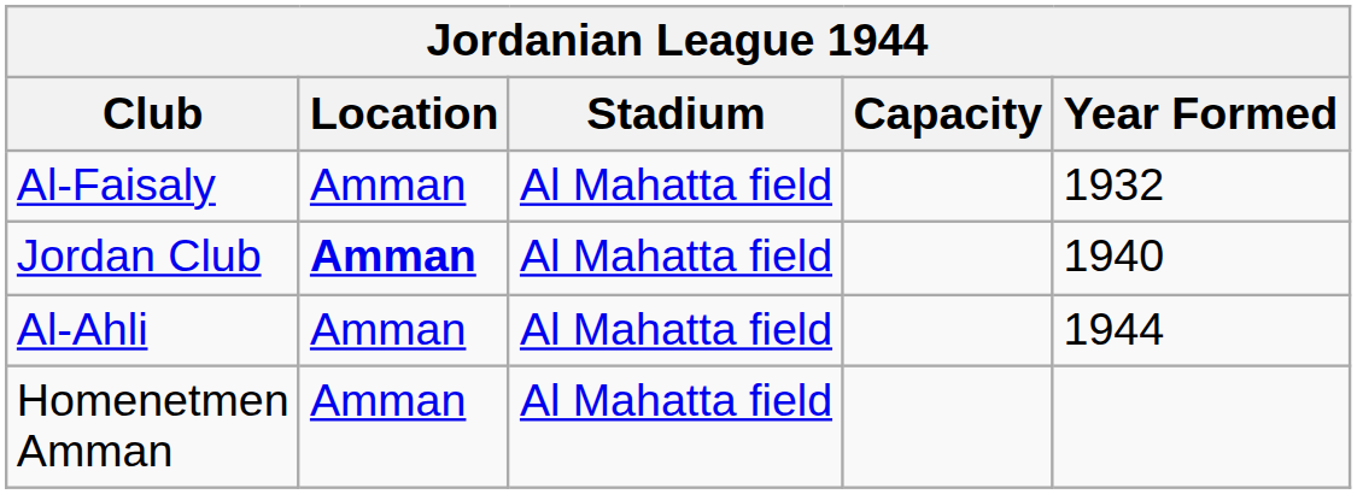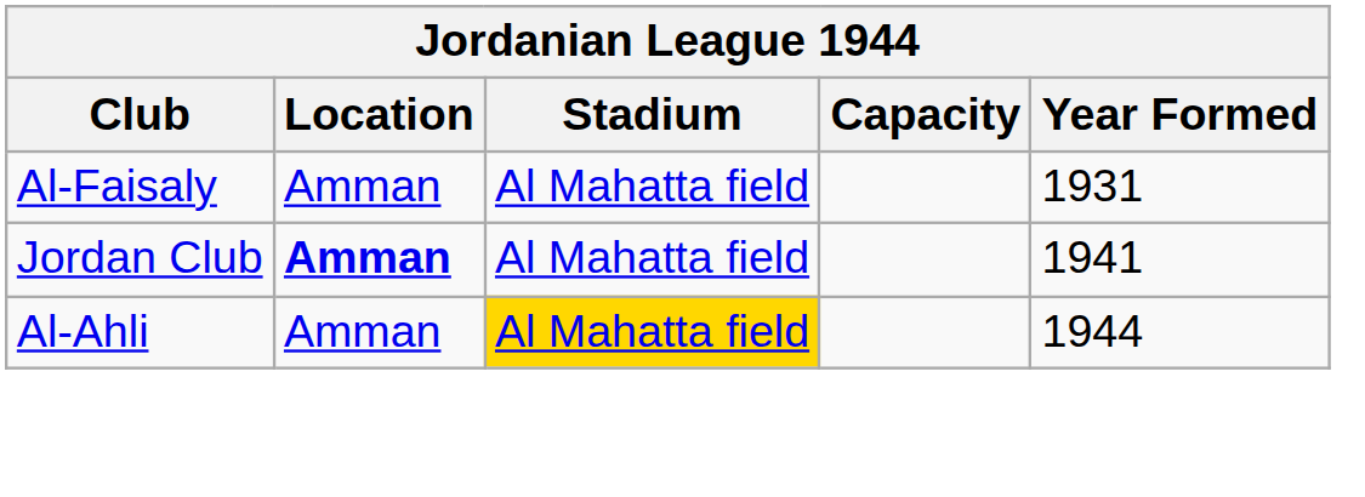 <table class="wikitable">
 <tr>
 <th colspan="5">Jordanian  League 1944</th>
 </tr>
 <tr>
 <th>Club</th>
 <th>Location</th>
 <th>Stadium</th>
 <th>Capacity</th>
 <th>Year Formed</th>
 </tr>
 <tr style="vertical-align:top;">
 <td><a href='#'>Al-Faisaly</a></td>
 <td><a href='#'>Amman</a></td>
 <td><a href='#'>Al Mahatta field</a></td>
 <td></td>
-<td>1932</td>
+<td>1931</td>
 </tr>
 <tr style="vertical-align:top;">
 <td><a href='#'>Jordan Club </a></td>
 <td><strong><a href='#'>Amman</a></strong></td>
 <td><a href='#'>Al Mahatta field</a></td>
 <td></td>
-<td>1940</td>
+<td>1941</td>
 </tr>
 <tr style="vertical-align:top;">
 <td><a href='#'>Al-Ahli</a></td>
 <td><a href='#'>Amman</a></td>
-<td><a href='#'>Al Mahatta field</a></td>
+<td style="background: gold;"><a href='#'>Al Mahatta field</a></td>
 <td></td>
 <td>1944</td>
 </tr>
-<tr style="vertical-align:top;">
-<td>Homenetmen <br> Amman</td>
-<td><a href='#'>Amman</a></td>
-<td><a href='#'>Al Mahatta field</a></td>
-<td></td>
-<td></td>
-</tr>
 </table>
